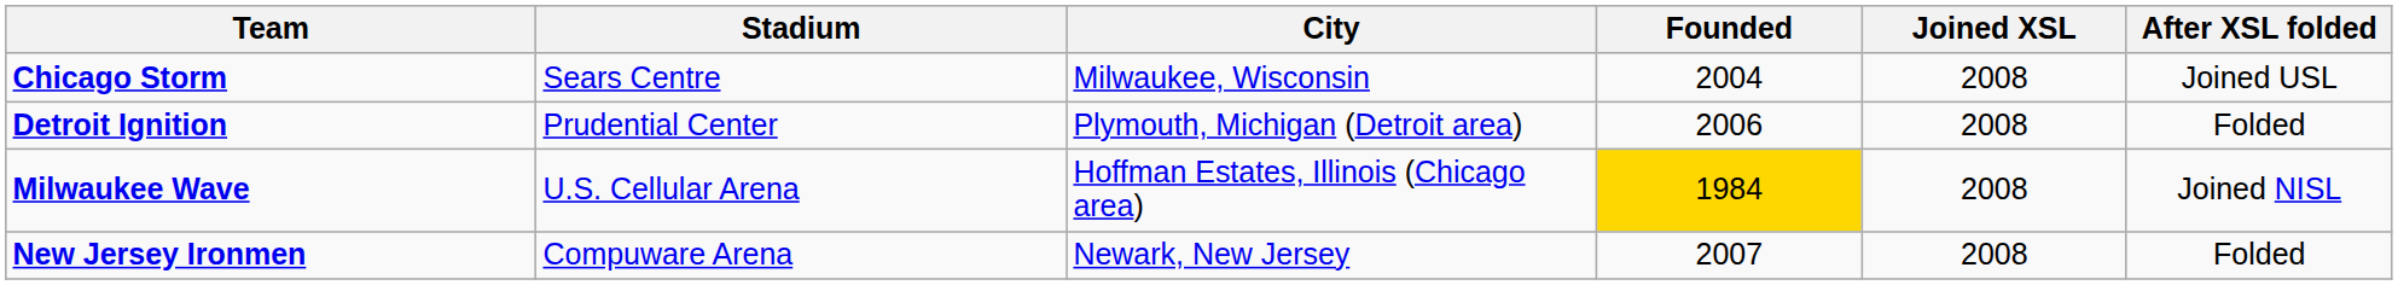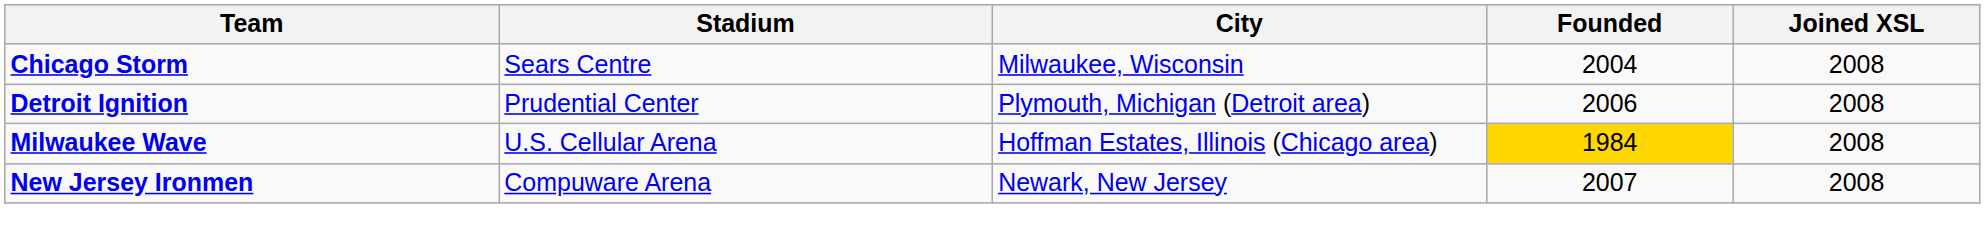 <table class="wikitable" style="width:80%">
 <tr>
 <th style="width:20%">Team</th>
 <th style="width:20%">Stadium</th>
 <th style="width:20%">City</th>
 <th style="width:10%">Founded</th>
 <th style="width:10%">Joined XSL</th>
-<th style="width:10%">After XSL folded</th>
 </tr>
 <tr>
 <td><strong><a href='#'>Chicago Storm</a></strong></td>
 <td><a href='#'>Sears Centre</a></td>
 <td><a href='#'>Milwaukee, Wisconsin</a></td>
 <td align=center>2004</td>
 <td align=center>2008</td>
-<td align=center>Joined USL</td>
 </tr>
 <tr>
 <td><strong><a href='#'>Detroit Ignition</a></strong></td>
 <td><a href='#'>Prudential Center</a></td>
 <td><a href='#'>Plymouth, Michigan</a> (<a href='#'>Detroit area</a>)</td>
 <td align=center>2006</td>
 <td align=center>2008</td>
-<td align=center>Folded</td>
 </tr>
 <tr>
 <td><strong><a href='#'>Milwaukee Wave</a></strong></td>
 <td><a href='#'>U.S. Cellular Arena</a></td>
 <td><a href='#'>Hoffman Estates, Illinois</a> (<a href='#'>Chicago area</a>)</td>
 <td align=center style="background: gold;">1984</td>
 <td align=center>2008</td>
-<td align=center>Joined <a href='#'>NISL</a></td>
 </tr>
 <tr>
 <td><strong><a href='#'>New Jersey Ironmen</a></strong></td>
 <td><a href='#'>Compuware Arena</a></td>
 <td><a href='#'>Newark, New Jersey</a></td>
 <td align=center>2007</td>
 <td align=center>2008</td>
-<td align=center>Folded</td>
 </tr>
 </table>
